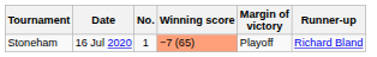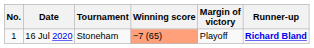 <table class="wikitable" style="font-size:95%;">
 <tr>
+<th>No.</th>
+<th>Date</th>
 <th>Tournament</th>
-<th>Date</th>
-<th>No.</th>
 <th>Winning score</th>
 <th>Margin of<br>victory</th>
 <th>Runner-up</th>
 </tr>
 <tr>
+<td align=center>1</td>
+<td align=right>16 Jul <a href='#'>2020</a></td>
 <td>Stoneham</td>
-<td align=right>16 Jul <a href='#'>2020</a></td>
-<td align=center>1</td>
 <td style="background: lightsalmon;">−7 (65)</td>
 <td>Playoff</td>
-<td> <a href='#'>Richard Bland</a></td>
+<td><strong> <a href='#'>Richard Bland</a></strong></td>
 </tr>
 </table>
